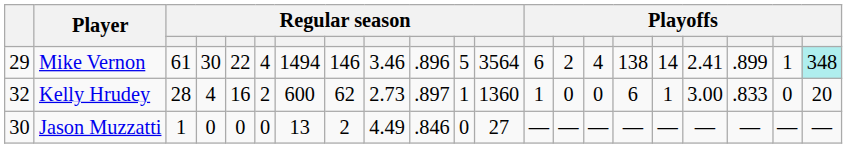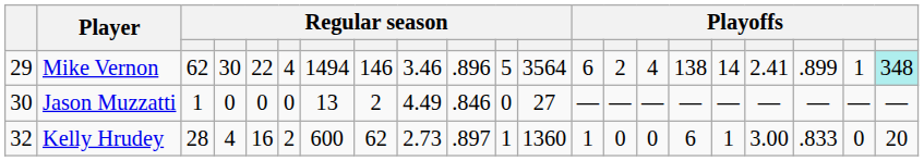 <table class="wikitable plainrowheaders" style="text-align:center;">
 <tr>
 <th scope="col" rowspan="2"></th>
 <th scope="col" rowspan="2">Player</th>
 <th scope=colgroup colspan=10>Regular season</th>
 <th scope=colgroup colspan=9>Playoffs</th>
 </tr>
 <tr>
 <th scope="col"></th>
 <th scope="col"></th>
 <th scope="col"></th>
 <th scope="col"></th>
 <th scope="col"></th>
 <th scope="col"></th>
 <th scope="col"></th>
 <th scope="col"></th>
 <th scope="col"></th>
 <th scope="col"></th>
 <th scope="col"></th>
 <th scope="col"></th>
 <th scope="col"></th>
 <th scope="col"></th>
 <th scope="col"></th>
 <th scope="col"></th>
 <th scope="col"></th>
 <th scope="col"></th>
 <th scope="col"></th>
 </tr>
 <tr>
 <td scope="row">29</td>
 <td align="left"><a href='#'>Mike Vernon</a></td>
-<td>61</td>
+<td>62</td>
 <td>30</td>
 <td>22</td>
 <td>4</td>
 <td>1494</td>
 <td>146</td>
 <td>3.46</td>
 <td>.896</td>
 <td>5</td>
 <td>3564</td>
 <td>6</td>
 <td>2</td>
 <td>4</td>
 <td>138</td>
 <td>14</td>
 <td>2.41</td>
 <td>.899</td>
 <td>1</td>
 <td style="background: paleturquoise;">348</td>
+</tr>
+<tr>
+<td scope="row">30</td>
+<td align="left"><a href='#'>Jason Muzzatti</a></td>
+<td>1</td>
+<td>0</td>
+<td>0</td>
+<td>0</td>
+<td>13</td>
+<td>2</td>
+<td>4.49</td>
+<td>.846</td>
+<td>0</td>
+<td>27</td>
+<td>—</td>
+<td>—</td>
+<td>—</td>
+<td>—</td>
+<td>—</td>
+<td>—</td>
+<td>—</td>
+<td>—</td>
+<td>—</td>
 </tr>
 <tr>
 <td scope="row">32</td>
 <td align="left"><a href='#'>Kelly Hrudey</a></td>
 <td>28</td>
 <td>4</td>
 <td>16</td>
 <td>2</td>
 <td>600</td>
 <td>62</td>
 <td>2.73</td>
 <td>.897</td>
 <td>1</td>
 <td>1360</td>
 <td>1</td>
 <td>0</td>
 <td>0</td>
 <td>6</td>
 <td>1</td>
 <td>3.00</td>
 <td>.833</td>
 <td>0</td>
 <td>20</td>
 </tr>
-<tr>
-<td scope="row">30</td>
-<td align="left"><a href='#'>Jason Muzzatti</a></td>
-<td>1</td>
-<td>0</td>
-<td>0</td>
-<td>0</td>
-<td>13</td>
-<td>2</td>
-<td>4.49</td>
-<td>.846</td>
-<td>0</td>
-<td>27</td>
-<td>—</td>
-<td>—</td>
-<td>—</td>
-<td>—</td>
-<td>—</td>
-<td>—</td>
-<td>—</td>
-<td>—</td>
-<td>—</td>
-</tr>
 </table>
